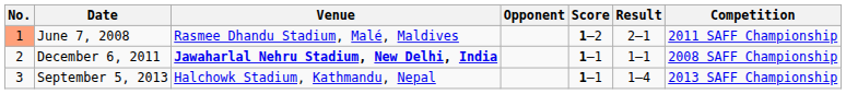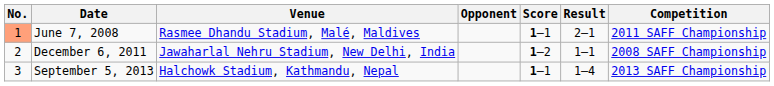 <table class="wikitable plainrowheaders sortable">
 <tr>
 <th scope="col">No.</th>
 <th scope="col">Date</th>
 <th scope="col">Venue</th>
 <th scope="col">Opponent</th>
 <th scope="col">Score</th>
 <th scope="col">Result</th>
 <th scope="col">Competition</th>
 </tr>
 <tr>
 <td align="center" style="background: lightsalmon;">1</td>
 <td>June 7, 2008</td>
 <td><a href='#'>Rasmee Dhandu Stadium</a>, <a href='#'>Malé</a>, <a href='#'>Maldives</a></td>
 <td></td>
-<td align="center"><strong>1</strong>–2</td>
+<td align="center"><strong>1</strong>–1</td>
 <td style="text-align:center">2–1</td>
 <td><a href='#'>2011 SAFF Championship</a></td>
 </tr>
 <tr>
 <td align="center">2</td>
 <td>December 6, 2011</td>
-<td><strong><a href='#'>Jawaharlal Nehru Stadium</a>, <a href='#'>New Delhi</a>, <a href='#'>India</a></strong></td>
+<td><a href='#'>Jawaharlal Nehru Stadium</a>, <a href='#'>New Delhi</a>, <a href='#'>India</a></td>
 <td></td>
-<td align="center"><strong>1</strong>–1</td>
+<td align="center"><strong>1</strong>–2</td>
 <td align="center">1–1</td>
 <td><a href='#'>2008 SAFF Championship</a></td>
 </tr>
 <tr>
 <td align="center">3</td>
 <td>September 5, 2013</td>
 <td><a href='#'>Halchowk Stadium</a>, <a href='#'>Kathmandu</a>, <a href='#'>Nepal</a></td>
 <td></td>
 <td align="center"><strong>1</strong>–1</td>
 <td align="center">1–4</td>
 <td><a href='#'>2013 SAFF Championship</a></td>
 </tr>
 </table>
